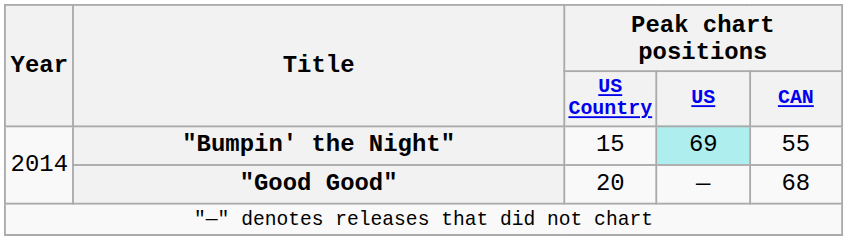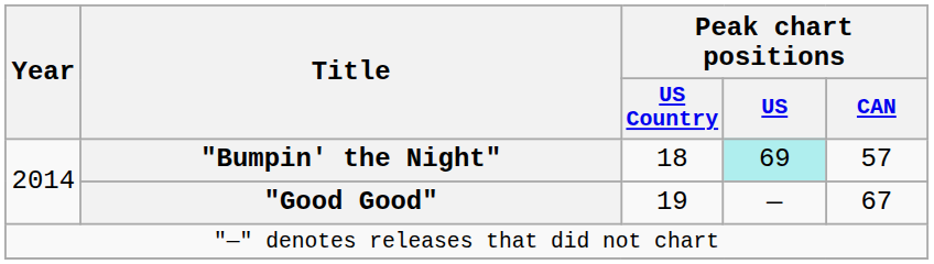 <table class="wikitable plainrowheaders" style="text-align:center;">
 <tr>
 <th rowspan="2">Year</th>
 <th rowspan="2" style="width:20em;">Title</th>
 <th colspan="3">Peak chart positions</th>
 </tr>
 <tr style="font-size:smaller;">
 <th width="45"><a href='#'>US Country</a><br></th>
 <th width="45"><a href='#'>US</a><br></th>
 <th width="45"><a href='#'>CAN</a><br></th>
 </tr>
 <tr>
 <td rowspan="2">2014</td>
 <th scope="row">"Bumpin' the Night"</th>
-<td>15</td>
+<td>18</td>
 <td style="background: paleturquoise;">69</td>
-<td>55</td>
+<td>57</td>
 </tr>
 <tr>
 <th scope="row">"Good Good"</th>
-<td>20</td>
+<td>19</td>
 <td>—</td>
-<td>68</td>
+<td>67</td>
 </tr>
 <tr>
 <td colspan="5" style="font-size:8pt">"—" denotes releases that did not chart</td>
 </tr>
 <tr>
 </tr>
 </table>
